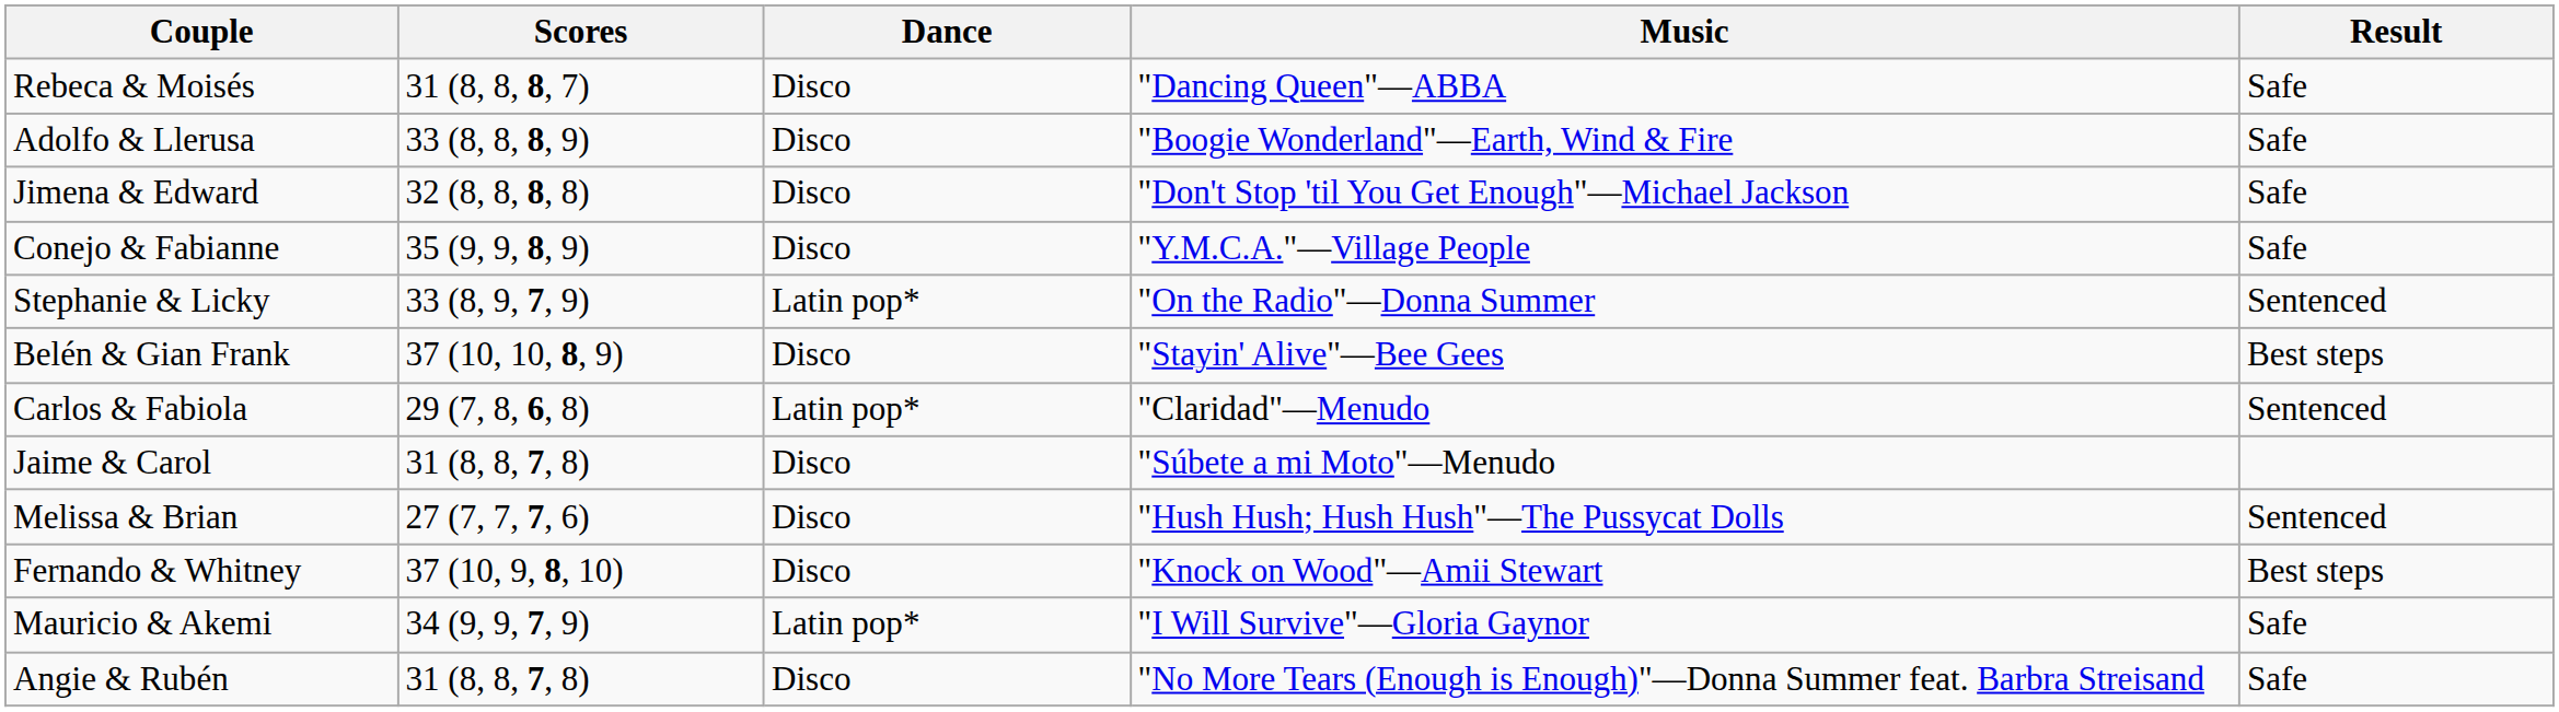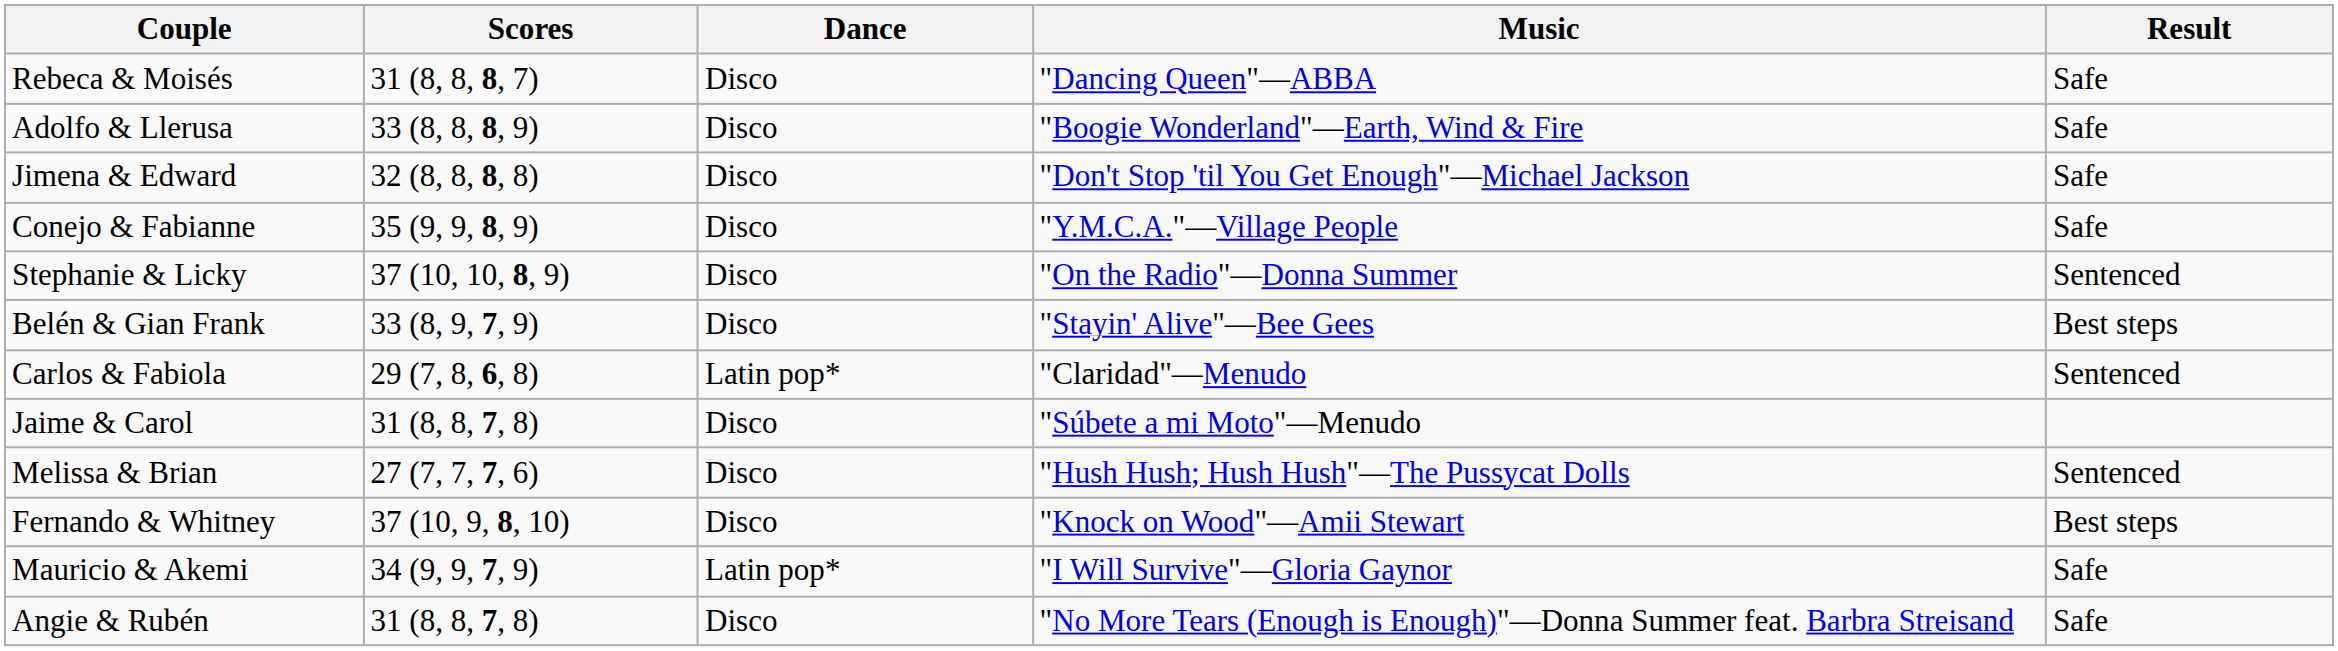 <table class="wikitable sortable" style="width:95%; white-space:nowrap;">
 <tr>
 <th style="width:15%;">Couple</th>
 <th style="width:14%;">Scores</th>
 <th style="width:14%;">Dance</th>
 <th style="width:40%;">Music</th>
 <th style="width:12%;">Result</th>
 </tr>
 <tr>
 <td>Rebeca & Moisés</td>
 <td>31 (8, 8, <strong>8</strong>, 7)</td>
 <td>Disco</td>
 <td>"<a href='#'>Dancing Queen</a>"—<a href='#'>ABBA</a></td>
 <td>Safe</td>
 </tr>
 <tr>
 <td>Adolfo & Llerusa</td>
 <td>33 (8, 8, <strong>8</strong>, 9)</td>
 <td>Disco</td>
 <td>"<a href='#'>Boogie Wonderland</a>"—<a href='#'>Earth, Wind & Fire</a></td>
 <td>Safe</td>
 </tr>
 <tr>
 <td>Jimena & Edward</td>
 <td>32 (8, 8, <strong>8</strong>, 8)</td>
 <td>Disco</td>
 <td>"<a href='#'>Don't Stop 'til You Get Enough</a>"—<a href='#'>Michael Jackson</a></td>
 <td>Safe</td>
 </tr>
 <tr>
 <td>Conejo & Fabianne</td>
 <td>35 (9, 9, <strong>8</strong>, 9)</td>
 <td>Disco</td>
 <td>"<a href='#'>Y.M.C.A.</a>"—<a href='#'>Village People</a></td>
 <td>Safe</td>
 </tr>
 <tr>
 <td>Stephanie & Licky</td>
-<td>33 (8, 9, <strong>7</strong>, 9)</td>
-<td>Latin pop*</td>
+<td>37 (10, 10, <strong>8</strong>, 9)</td>
+<td>Disco</td>
 <td>"<a href='#'>On the Radio</a>"—<a href='#'>Donna Summer</a></td>
 <td>Sentenced</td>
 </tr>
 <tr>
 <td>Belén & Gian Frank</td>
-<td>37 (10, 10, <strong>8</strong>, 9)</td>
+<td>33 (8, 9, <strong>7</strong>, 9)</td>
 <td>Disco</td>
 <td>"<a href='#'>Stayin' Alive</a>"—<a href='#'>Bee Gees</a></td>
 <td>Best steps</td>
 </tr>
 <tr>
 <td>Carlos & Fabiola</td>
 <td>29 (7, 8, <strong>6</strong>, 8)</td>
 <td>Latin pop*</td>
 <td>"Claridad"—<a href='#'>Menudo</a></td>
 <td>Sentenced</td>
 </tr>
 <tr>
 <td>Jaime & Carol</td>
 <td>31 (8, 8, <strong>7</strong>, 8)</td>
 <td>Disco</td>
 <td>"<a href='#'>Súbete a mi Moto</a>"—Menudo</td>
 <td></td>
 </tr>
 <tr>
 <td>Melissa & Brian</td>
 <td>27 (7, 7, <strong>7</strong>, 6)</td>
 <td>Disco</td>
 <td>"<a href='#'>Hush Hush; Hush Hush</a>"—<a href='#'>The Pussycat Dolls</a></td>
 <td>Sentenced</td>
 </tr>
 <tr>
 <td>Fernando & Whitney</td>
 <td>37 (10, 9, <strong>8</strong>, 10)</td>
 <td>Disco</td>
 <td>"<a href='#'>Knock on Wood</a>"—<a href='#'>Amii Stewart</a></td>
 <td>Best steps</td>
 </tr>
 <tr>
 <td>Mauricio & Akemi</td>
 <td>34 (9, 9, <strong>7</strong>, 9)</td>
 <td>Latin pop*</td>
 <td>"<a href='#'>I Will Survive</a>"—<a href='#'>Gloria Gaynor</a></td>
 <td>Safe</td>
 </tr>
 <tr>
 <td>Angie & Rubén</td>
 <td>31 (8, 8, <strong>7</strong>, 8)</td>
 <td>Disco</td>
 <td>"<a href='#'>No More Tears (Enough is Enough)</a>"—Donna Summer feat. <a href='#'>Barbra Streisand</a></td>
 <td>Safe</td>
 </tr>
 </table>
